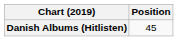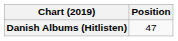 <table class="wikitable plainrowheaders" style="text-align:center">
 <tr>
 <th scope="col">Chart (2019)</th>
 <th scope="col">Position</th>
 </tr>
 <tr>
 <th scope="row">Danish Albums (Hitlisten)</th>
-<td>45</td>
+<td>47</td>
 </tr>
 </table>
